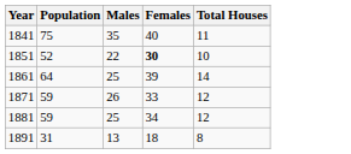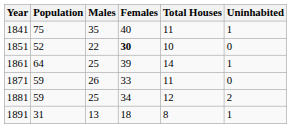 <table class="wikitable">
 <tr>
 <th>Year</th>
 <th>Population</th>
 <th>Males</th>
 <th>Females</th>
 <th>Total Houses</th>
+<th>Uninhabited</th>
 </tr>
 <tr>
 <td>1841</td>
 <td>75</td>
 <td>35</td>
 <td>40</td>
 <td>11</td>
+<td>1</td>
 </tr>
 <tr>
 <td>1851</td>
 <td>52</td>
 <td>22</td>
 <td><strong>30</strong></td>
 <td>10</td>
+<td>0</td>
 </tr>
 <tr>
 <td>1861</td>
 <td>64</td>
 <td>25</td>
 <td>39</td>
 <td>14</td>
+<td>1</td>
 </tr>
 <tr>
 <td>1871</td>
 <td>59</td>
 <td>26</td>
 <td>33</td>
-<td>12</td>
+<td>11</td>
+<td>0</td>
 </tr>
 <tr>
 <td>1881</td>
 <td>59</td>
 <td>25</td>
 <td>34</td>
 <td>12</td>
+<td>2</td>
 </tr>
 <tr>
 <td>1891</td>
 <td>31</td>
 <td>13</td>
 <td>18</td>
 <td>8</td>
+<td>1</td>
 </tr>
 </table>
